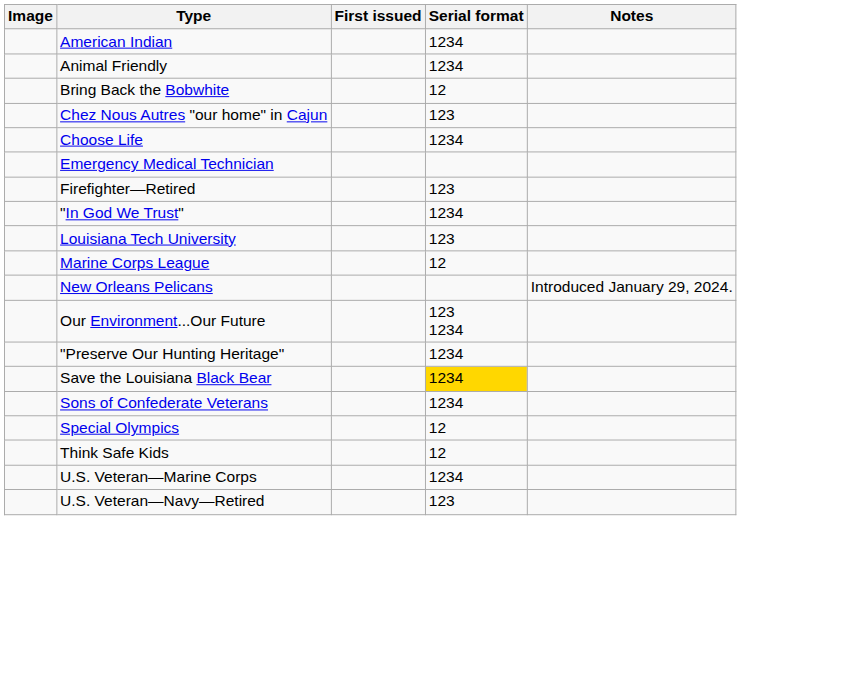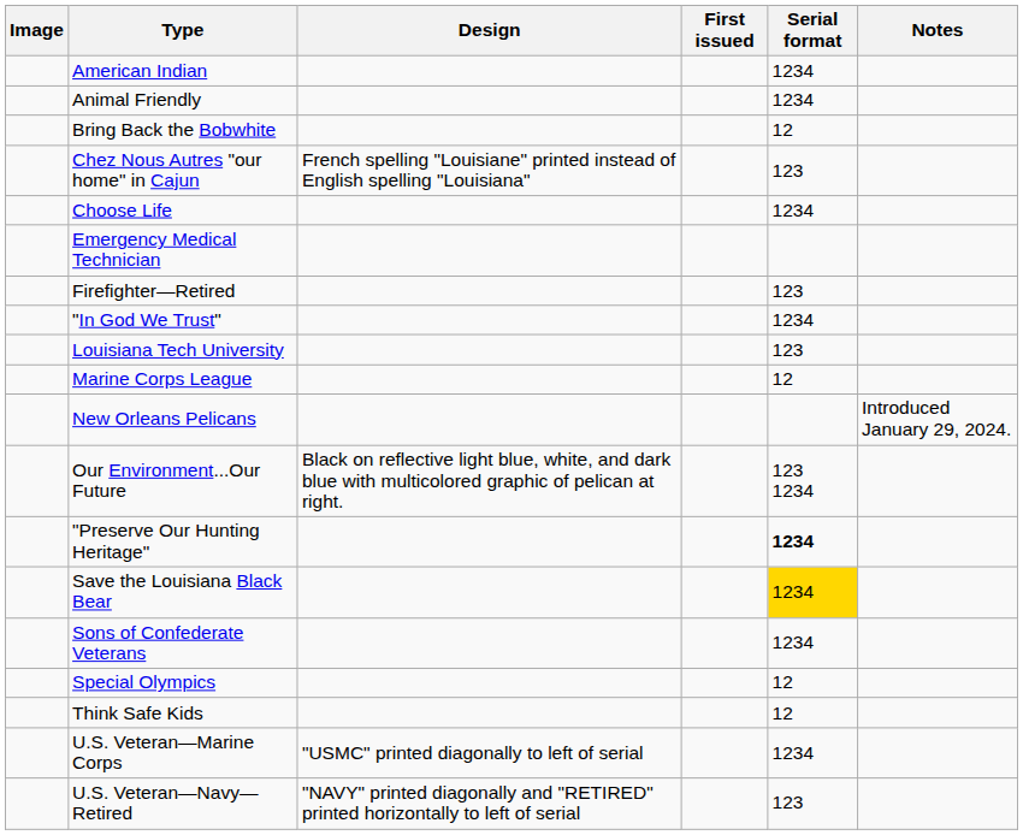 <table class=wikitable>
 <tr>
 <th>Image</th>
 <th>Type</th>
+<th>Design</th>
 <th>First issued</th>
 <th>Serial format</th>
 <th>Notes</th>
 </tr>
 <tr>
 <td></td>
 <td><a href='#'>American Indian</a></td>
 <td></td>
+<td></td>
 <td> 1234</td>
 <td></td>
 </tr>
 <tr>
 <td></td>
 <td>Animal Friendly</td>
+<td></td>
 <td></td>
 <td> 1234</td>
 <td></td>
 </tr>
 <tr>
 <td></td>
 <td>Bring Back the <a href='#'>Bobwhite</a></td>
 <td></td>
+<td></td>
 <td>12</td>
 <td></td>
 </tr>
 <tr>
 <td></td>
 <td><a href='#'>Chez Nous Autres</a> "our home" in <a href='#'>Cajun</a></td>
+<td>French spelling "Louisiane" printed instead of English spelling "Louisiana"</td>
 <td></td>
 <td> 123</td>
 <td></td>
 </tr>
 <tr>
 <td></td>
 <td><a href='#'>Choose Life</a></td>
+<td></td>
 <td></td>
 <td> 1234</td>
 <td></td>
 </tr>
 <tr>
 <td></td>
 <td><a href='#'>Emergency Medical Technician</a></td>
 <td></td>
 <td></td>
 <td></td>
+<td></td>
 </tr>
 <tr>
 <td></td>
 <td>Firefighter—Retired</td>
+<td></td>
 <td></td>
 <td>123</td>
 <td></td>
 </tr>
 <tr>
 <td></td>
 <td>"<a href='#'>In God We Trust</a>"</td>
 <td></td>
+<td></td>
 <td> 1234</td>
 <td></td>
 </tr>
 <tr>
 <td></td>
 <td><a href='#'>Louisiana Tech University</a></td>
 <td></td>
+<td></td>
 <td>123</td>
 <td></td>
 </tr>
 <tr>
 <td></td>
 <td><a href='#'>Marine Corps League</a></td>
+<td></td>
 <td></td>
 <td>12</td>
 <td></td>
 </tr>
 <tr>
 <td></td>
 <td><a href='#'>New Orleans Pelicans</a></td>
 <td></td>
 <td></td>
+<td></td>
 <td>Introduced January 29, 2024.</td>
 </tr>
 <tr>
 <td></td>
 <td>Our <a href='#'>Environment</a>...Our Future</td>
+<td>Black on reflective light blue, white, and dark blue with multicolored graphic of pelican at right.</td>
 <td></td>
 <td>123<br> 1234</td>
 <td></td>
 </tr>
 <tr>
 <td></td>
 <td>"Preserve Our Hunting Heritage"</td>
 <td></td>
-<td> 1234</td>
+<td></td>
+<td><strong> 1234</strong></td>
 <td></td>
 </tr>
 <tr>
 <td></td>
 <td>Save the Louisiana <a href='#'>Black Bear</a></td>
+<td></td>
 <td></td>
 <td style="background: gold;"> 1234</td>
 <td></td>
 </tr>
 <tr>
 <td></td>
 <td><a href='#'>Sons of Confederate Veterans</a></td>
 <td></td>
+<td></td>
 <td> 1234</td>
 <td></td>
 </tr>
 <tr>
 <td></td>
 <td><a href='#'>Special Olympics</a></td>
+<td></td>
 <td></td>
 <td>12</td>
 <td></td>
 </tr>
 <tr>
 <td></td>
 <td>Think Safe Kids</td>
 <td></td>
+<td></td>
 <td>12</td>
 <td></td>
 </tr>
 <tr>
 <td></td>
 <td>U.S. Veteran—Marine Corps</td>
+<td>"USMC" printed diagonally to left of serial</td>
 <td></td>
 <td> 1234</td>
 <td></td>
 </tr>
 <tr>
 <td></td>
 <td>U.S. Veteran—Navy—Retired</td>
+<td>"NAVY" printed diagonally and "RETIRED" printed horizontally to left of serial</td>
 <td></td>
 <td>123</td>
 <td></td>
 </tr>
 </table>
